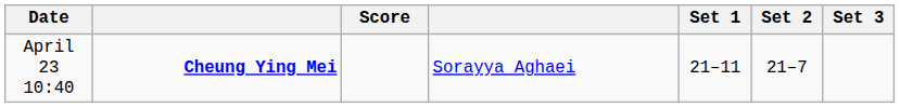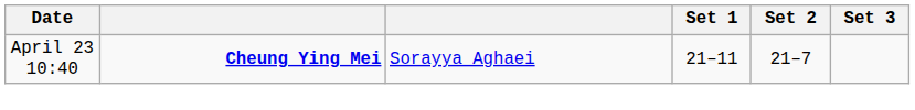 <table class="wikitable" style="text-align: center; font-size:90%">
 <tr>
 <th width="60">Date</th>
 <th align="right" width="200"></th>
-<th width="60">Score</th>
 <th align="left" width="200"></th>
 <th width="50">Set 1</th>
 <th width="50">Set 2</th>
 <th width="50">Set 3</th>
 </tr>
 <tr>
 <td>April 23<br>10:40</td>
 <td align="right"><strong><a href='#'>Cheung Ying Mei</a></strong> </td>
-<td align="center"></td>
 <td align="left"> <a href='#'>Sorayya Aghaei</a></td>
 <td>21–11</td>
 <td>21–7</td>
 <td></td>
 </tr>
 </table>
